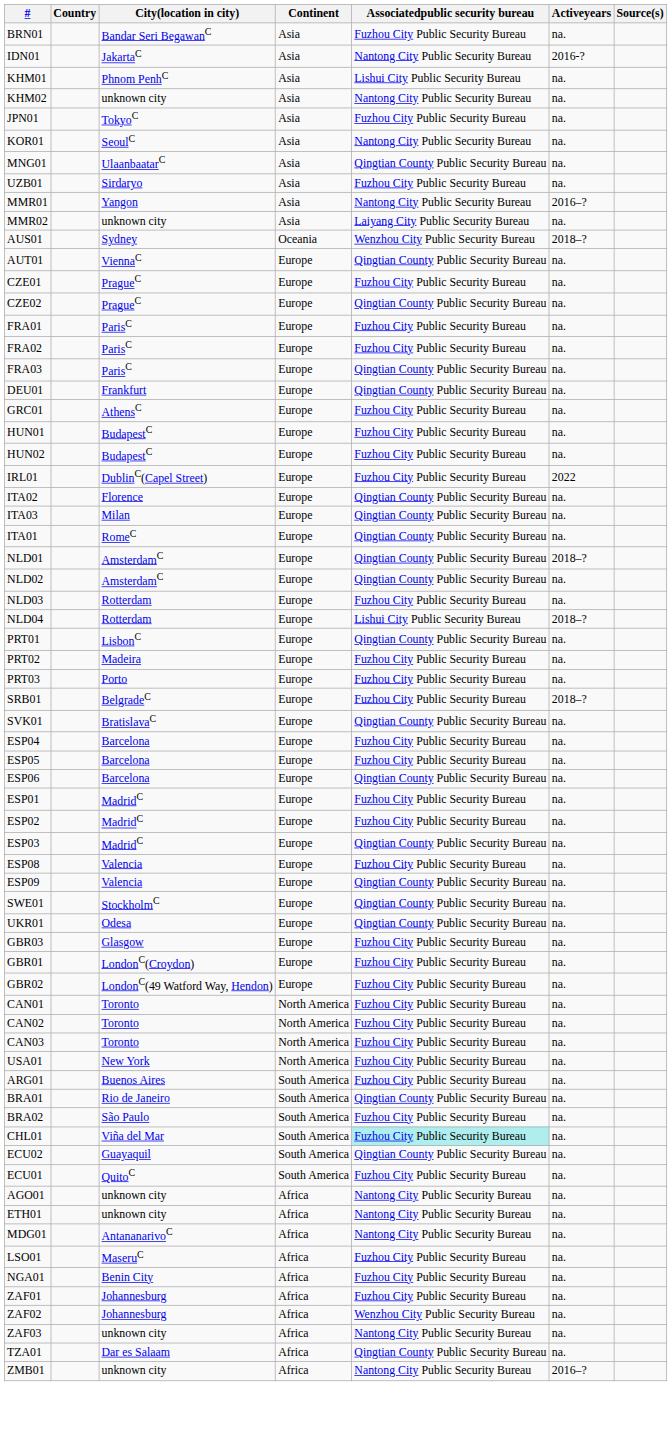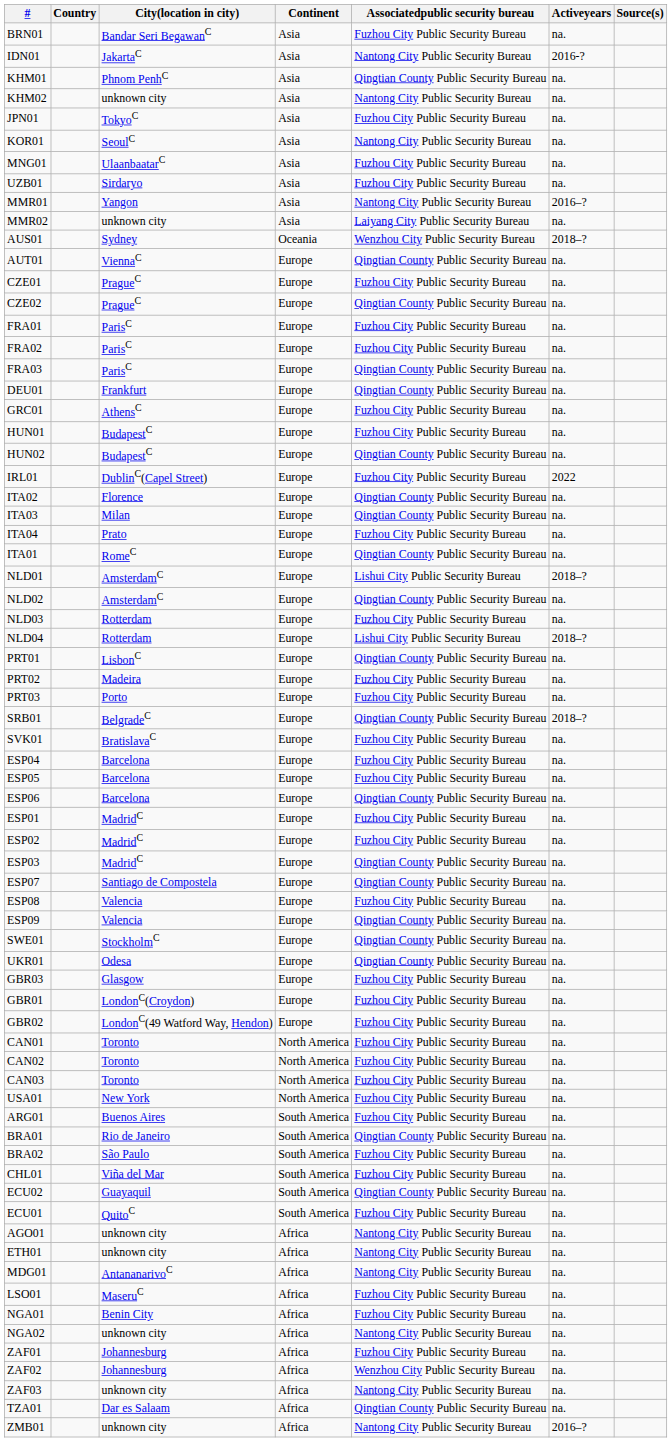 <table class="wikitable sortable">
 <tr>
 <th><a href='#'>#</a></th>
 <th>Country</th>
 <th>City(location in city)</th>
 <th>Continent</th>
 <th>Associatedpublic security bureau</th>
 <th>Activeyears</th>
 <th class=unsortable>Source(s)</th>
 </tr>
 <tr>
 <td>BRN01</td>
 <td></td>
 <td><a href='#'>Bandar Seri Begawan</a><sup>C</sup></td>
 <td>Asia</td>
 <td><a href='#'>Fuzhou City</a> Public Security Bureau</td>
 <td>na.</td>
 <td></td>
 </tr>
 <tr>
 <td>IDN01</td>
 <td></td>
 <td><a href='#'>Jakarta</a><sup>C</sup></td>
 <td>Asia</td>
 <td><a href='#'>Nantong City</a> Public Security Bureau</td>
 <td>2016-?</td>
 <td></td>
 </tr>
 <tr>
 <td>KHM01</td>
 <td></td>
 <td><a href='#'>Phnom Penh</a><sup>C</sup></td>
 <td>Asia</td>
-<td><a href='#'>Lishui City</a> Public Security Bureau</td>
+<td><a href='#'>Qingtian County</a> Public Security Bureau</td>
 <td>na.</td>
 <td></td>
 </tr>
 <tr>
 <td>KHM02</td>
 <td></td>
 <td data-sort-value="zzz">unknown city</td>
 <td>Asia</td>
 <td><a href='#'>Nantong City</a> Public Security Bureau</td>
 <td>na.</td>
 <td></td>
 </tr>
 <tr>
 <td>JPN01</td>
 <td></td>
 <td><a href='#'>Tokyo</a><sup>C</sup></td>
 <td>Asia</td>
 <td><a href='#'>Fuzhou City</a> Public Security Bureau</td>
 <td>na.</td>
 <td></td>
 </tr>
 <tr>
 <td>KOR01</td>
 <td data-sort-value="Korea, South"></td>
 <td data-sort-value="zzz"><a href='#'>Seoul</a><sup>C</sup></td>
 <td>Asia</td>
 <td><a href='#'>Nantong City</a> Public Security Bureau</td>
 <td>na.</td>
 <td></td>
 </tr>
 <tr>
 <td>MNG01</td>
 <td></td>
 <td><a href='#'>Ulaanbaatar</a><sup>C</sup></td>
 <td>Asia</td>
-<td><a href='#'>Qingtian County</a> Public Security Bureau</td>
+<td><a href='#'>Fuzhou City</a> Public Security Bureau</td>
 <td>na.</td>
 <td></td>
 </tr>
 <tr>
 <td>UZB01</td>
 <td></td>
 <td><a href='#'>Sirdaryo</a></td>
 <td>Asia</td>
 <td><a href='#'>Fuzhou City</a> Public Security Bureau</td>
 <td>na.</td>
 <td></td>
 </tr>
 <tr>
 <td>MMR01</td>
 <td></td>
 <td><a href='#'>Yangon</a></td>
 <td>Asia</td>
 <td><a href='#'>Nantong City</a> Public Security Bureau</td>
 <td>2016–?</td>
 <td></td>
 </tr>
 <tr>
 <td>MMR02</td>
 <td></td>
 <td data-sort-value="zzz">unknown city</td>
 <td>Asia</td>
 <td><a href='#'>Laiyang City</a> Public Security Bureau</td>
 <td>na.</td>
 <td></td>
 </tr>
 <tr>
 <td>AUS01</td>
 <td></td>
 <td><a href='#'>Sydney</a></td>
 <td>Oceania</td>
 <td><a href='#'>Wenzhou City</a> Public Security Bureau</td>
 <td>2018–?</td>
 <td></td>
 </tr>
 <tr>
 <td>AUT01</td>
 <td></td>
 <td><a href='#'>Vienna</a><sup>C</sup></td>
 <td>Europe</td>
 <td><a href='#'>Qingtian County</a> Public Security Bureau</td>
 <td>na.</td>
 <td></td>
 </tr>
 <tr>
 <td>CZE01</td>
 <td></td>
 <td><a href='#'>Prague</a><sup>C</sup></td>
 <td>Europe</td>
 <td><a href='#'>Fuzhou City</a> Public Security Bureau</td>
 <td>na.</td>
 <td></td>
 </tr>
 <tr>
 <td>CZE02</td>
 <td></td>
 <td><a href='#'>Prague</a><sup>C</sup></td>
 <td>Europe</td>
 <td><a href='#'>Qingtian County</a> Public Security Bureau</td>
 <td>na.</td>
 <td></td>
 </tr>
 <tr>
 <td>FRA01</td>
 <td></td>
 <td><a href='#'>Paris</a><sup>C</sup></td>
 <td>Europe</td>
 <td><a href='#'>Fuzhou City</a> Public Security Bureau</td>
 <td>na.</td>
 <td></td>
 </tr>
 <tr>
 <td>FRA02</td>
 <td></td>
 <td><a href='#'>Paris</a><sup>C</sup></td>
 <td>Europe</td>
 <td><a href='#'>Fuzhou City</a> Public Security Bureau</td>
 <td>na.</td>
 <td></td>
 </tr>
 <tr>
 <td>FRA03</td>
 <td></td>
 <td><a href='#'>Paris</a><sup>C</sup></td>
 <td>Europe</td>
 <td><a href='#'>Qingtian County</a> Public Security Bureau</td>
 <td>na.</td>
 <td></td>
 </tr>
 <tr>
 <td>DEU01</td>
 <td></td>
 <td><a href='#'>Frankfurt</a></td>
 <td>Europe</td>
 <td><a href='#'>Qingtian County</a> Public Security Bureau</td>
 <td>na.</td>
 <td></td>
 </tr>
 <tr>
 <td>GRC01</td>
 <td></td>
 <td><a href='#'>Athens</a><sup>C</sup></td>
 <td>Europe</td>
 <td><a href='#'>Fuzhou City</a> Public Security Bureau</td>
 <td>na.</td>
 <td></td>
 </tr>
 <tr>
 <td>HUN01</td>
 <td></td>
 <td><a href='#'>Budapest</a><sup>C</sup></td>
 <td>Europe</td>
 <td><a href='#'>Fuzhou City</a> Public Security Bureau</td>
 <td>na.</td>
 <td></td>
 </tr>
 <tr>
 <td>HUN02</td>
 <td></td>
 <td><a href='#'>Budapest</a><sup>C</sup></td>
 <td>Europe</td>
-<td><a href='#'>Fuzhou City</a> Public Security Bureau</td>
+<td><a href='#'>Qingtian County</a> Public Security Bureau</td>
 <td>na.</td>
 <td></td>
 </tr>
 <tr>
 <td>IRL01</td>
 <td></td>
 <td><a href='#'>Dublin</a><sup>C</sup>(<a href='#'>Capel Street</a>)</td>
 <td>Europe</td>
 <td><a href='#'>Fuzhou City</a> Public Security Bureau</td>
 <td>2022</td>
 <td></td>
 </tr>
 <tr>
 <td>ITA02</td>
 <td></td>
 <td><a href='#'>Florence</a></td>
 <td>Europe</td>
 <td><a href='#'>Qingtian County</a> Public Security Bureau</td>
 <td>na.</td>
 <td></td>
 </tr>
 <tr>
 <td>ITA03</td>
 <td></td>
 <td><a href='#'>Milan</a></td>
 <td>Europe</td>
 <td><a href='#'>Qingtian County</a> Public Security Bureau</td>
 <td>na.</td>
 <td></td>
 </tr>
 <tr>
+<td>ITA04</td>
+<td></td>
+<td><a href='#'>Prato</a></td>
+<td>Europe</td>
+<td><a href='#'>Fuzhou City</a> Public Security Bureau</td>
+<td>na.</td>
+<td></td>
+</tr>
+<tr>
 <td>ITA01</td>
 <td></td>
 <td><a href='#'>Rome</a><sup>C</sup></td>
 <td>Europe</td>
 <td><a href='#'>Qingtian County</a> Public Security Bureau</td>
 <td>na.</td>
 <td></td>
 </tr>
 <tr>
 <td>NLD01</td>
 <td data-sort-value="Netherlands"></td>
 <td><a href='#'>Amsterdam</a><sup>C</sup></td>
 <td>Europe</td>
-<td><a href='#'>Qingtian County</a> Public Security Bureau</td>
+<td><a href='#'>Lishui City</a> Public Security Bureau</td>
 <td>2018–?</td>
 <td></td>
 </tr>
 <tr>
 <td>NLD02</td>
 <td data-sort-value="Netherlands"></td>
 <td><a href='#'>Amsterdam</a><sup>C</sup></td>
 <td>Europe</td>
 <td><a href='#'>Qingtian County</a> Public Security Bureau</td>
 <td>na.</td>
 <td></td>
 </tr>
 <tr>
 <td>NLD03</td>
 <td data-sort-value="Netherlands"></td>
 <td><a href='#'>Rotterdam</a></td>
 <td>Europe</td>
 <td><a href='#'>Fuzhou City</a> Public Security Bureau</td>
 <td>na.</td>
 <td></td>
 </tr>
 <tr>
 <td>NLD04</td>
 <td data-sort-value="Netherlands"></td>
 <td><a href='#'>Rotterdam</a></td>
 <td>Europe</td>
 <td><a href='#'>Lishui City</a> Public Security Bureau</td>
 <td>2018–?</td>
 <td></td>
 </tr>
 <tr>
 <td>PRT01</td>
 <td></td>
 <td><a href='#'>Lisbon</a><sup>C</sup></td>
 <td>Europe</td>
 <td><a href='#'>Qingtian County</a> Public Security Bureau</td>
 <td>na.</td>
 <td></td>
 </tr>
 <tr>
 <td>PRT02</td>
 <td></td>
 <td><a href='#'>Madeira</a></td>
 <td>Europe</td>
 <td><a href='#'>Fuzhou City</a> Public Security Bureau</td>
 <td>na.</td>
 <td></td>
 </tr>
 <tr>
 <td>PRT03</td>
 <td></td>
 <td><a href='#'>Porto</a></td>
 <td>Europe</td>
 <td><a href='#'>Fuzhou City</a> Public Security Bureau</td>
 <td>na.</td>
 <td></td>
 </tr>
 <tr>
 <td>SRB01</td>
 <td></td>
 <td><a href='#'>Belgrade</a><sup>C</sup></td>
 <td>Europe</td>
-<td><a href='#'>Fuzhou City</a> Public Security Bureau</td>
+<td><a href='#'>Qingtian County</a> Public Security Bureau</td>
 <td>2018–?</td>
 <td></td>
 </tr>
 <tr>
 <td>SVK01</td>
 <td></td>
 <td><a href='#'>Bratislava</a><sup>C</sup></td>
 <td>Europe</td>
-<td><a href='#'>Qingtian County</a> Public Security Bureau</td>
+<td><a href='#'>Fuzhou City</a> Public Security Bureau</td>
 <td>na.</td>
 <td></td>
 </tr>
 <tr>
 <td>ESP04</td>
 <td></td>
 <td><a href='#'>Barcelona</a></td>
 <td>Europe</td>
 <td><a href='#'>Fuzhou City</a> Public Security Bureau</td>
 <td>na.</td>
 <td></td>
 </tr>
 <tr>
 <td>ESP05</td>
 <td></td>
 <td><a href='#'>Barcelona</a></td>
 <td>Europe</td>
 <td><a href='#'>Fuzhou City</a> Public Security Bureau</td>
 <td>na.</td>
 <td></td>
 </tr>
 <tr>
 <td>ESP06</td>
 <td></td>
 <td><a href='#'>Barcelona</a></td>
 <td>Europe</td>
 <td><a href='#'>Qingtian County</a> Public Security Bureau</td>
 <td>na.</td>
 <td></td>
 </tr>
 <tr>
 <td>ESP01</td>
 <td></td>
 <td><a href='#'>Madrid</a><sup>C</sup></td>
 <td>Europe</td>
 <td><a href='#'>Fuzhou City</a> Public Security Bureau</td>
 <td>na.</td>
 <td></td>
 </tr>
 <tr>
 <td>ESP02</td>
 <td></td>
 <td><a href='#'>Madrid</a><sup>C</sup></td>
 <td>Europe</td>
 <td><a href='#'>Fuzhou City</a> Public Security Bureau</td>
 <td>na.</td>
 <td></td>
 </tr>
 <tr>
 <td>ESP03</td>
 <td></td>
 <td><a href='#'>Madrid</a><sup>C</sup></td>
+<td>Europe</td>
+<td><a href='#'>Qingtian County</a> Public Security Bureau</td>
+<td>na.</td>
+<td></td>
+</tr>
+<tr>
+<td>ESP07</td>
+<td></td>
+<td><a href='#'>Santiago de Compostela</a></td>
 <td>Europe</td>
 <td><a href='#'>Qingtian County</a> Public Security Bureau</td>
 <td>na.</td>
 <td></td>
 </tr>
 <tr>
 <td>ESP08</td>
 <td></td>
 <td><a href='#'>Valencia</a></td>
 <td>Europe</td>
 <td><a href='#'>Fuzhou City</a> Public Security Bureau</td>
 <td>na.</td>
 <td></td>
 </tr>
 <tr>
 <td>ESP09</td>
 <td></td>
 <td><a href='#'>Valencia</a></td>
 <td>Europe</td>
 <td><a href='#'>Qingtian County</a> Public Security Bureau</td>
 <td>na.</td>
 <td></td>
 </tr>
 <tr>
 <td>SWE01</td>
 <td></td>
 <td><a href='#'>Stockholm</a><sup>C</sup></td>
 <td>Europe</td>
 <td><a href='#'>Qingtian County</a> Public Security Bureau</td>
 <td>na.</td>
 <td></td>
 </tr>
 <tr>
 <td>UKR01</td>
 <td></td>
 <td><a href='#'>Odesa</a></td>
 <td>Europe</td>
 <td><a href='#'>Qingtian County</a> Public Security Bureau</td>
 <td>na.</td>
 <td></td>
 </tr>
 <tr>
 <td>GBR03</td>
 <td></td>
 <td><a href='#'>Glasgow</a></td>
 <td>Europe</td>
 <td><a href='#'>Fuzhou City</a> Public Security Bureau</td>
 <td>na.</td>
 <td></td>
 </tr>
 <tr>
 <td>GBR01</td>
 <td></td>
 <td><a href='#'>London</a><sup>C</sup>(<a href='#'>Croydon</a>)</td>
 <td>Europe</td>
 <td><a href='#'>Fuzhou City</a> Public Security Bureau</td>
 <td>na.</td>
 <td></td>
 </tr>
 <tr>
 <td>GBR02</td>
 <td></td>
 <td><a href='#'>London</a><sup>C</sup>(49 Watford Way, <a href='#'>Hendon</a>)</td>
 <td>Europe</td>
 <td><a href='#'>Fuzhou City</a> Public Security Bureau</td>
 <td>na.</td>
 <td></td>
 </tr>
 <tr>
 <td>CAN01</td>
 <td></td>
 <td><a href='#'>Toronto</a></td>
 <td>North America</td>
 <td><a href='#'>Fuzhou City</a> Public Security Bureau</td>
 <td>na.</td>
 <td></td>
 </tr>
 <tr>
 <td>CAN02</td>
 <td></td>
 <td><a href='#'>Toronto</a></td>
 <td>North America</td>
 <td><a href='#'>Fuzhou City</a> Public Security Bureau</td>
 <td>na.</td>
 <td></td>
 </tr>
 <tr>
 <td>CAN03</td>
 <td></td>
 <td><a href='#'>Toronto</a></td>
 <td>North America</td>
 <td><a href='#'>Fuzhou City</a> Public Security Bureau</td>
 <td>na.</td>
 <td></td>
 </tr>
 <tr>
 <td>USA01</td>
 <td></td>
 <td><a href='#'>New York</a></td>
 <td>North America</td>
 <td><a href='#'>Fuzhou City</a> Public Security Bureau</td>
 <td>na.</td>
 <td></td>
 </tr>
 <tr>
 <td>ARG01</td>
 <td></td>
 <td><a href='#'>Buenos Aires</a></td>
 <td>South America</td>
 <td><a href='#'>Fuzhou City</a> Public Security Bureau</td>
 <td>na.</td>
 <td></td>
 </tr>
 <tr>
 <td>BRA01</td>
 <td></td>
 <td><a href='#'>Rio de Janeiro</a></td>
 <td>South America</td>
 <td><a href='#'>Qingtian County</a> Public Security Bureau</td>
 <td>na.</td>
 <td></td>
 </tr>
 <tr>
 <td>BRA02</td>
 <td></td>
 <td><a href='#'>São Paulo</a></td>
 <td>South America</td>
 <td><a href='#'>Fuzhou City</a> Public Security Bureau</td>
 <td>na.</td>
 <td></td>
 </tr>
 <tr>
 <td>CHL01</td>
 <td></td>
 <td><a href='#'>Viña del Mar</a></td>
 <td>South America</td>
-<td style="background: paleturquoise;"><a href='#'>Fuzhou City</a> Public Security Bureau</td>
+<td><a href='#'>Fuzhou City</a> Public Security Bureau</td>
 <td>na.</td>
 <td></td>
 </tr>
 <tr>
 <td>ECU02</td>
 <td></td>
 <td><a href='#'>Guayaquil</a></td>
 <td>South America</td>
 <td><a href='#'>Qingtian County</a> Public Security Bureau</td>
 <td>na.</td>
 <td></td>
 </tr>
 <tr>
 <td>ECU01</td>
 <td></td>
 <td><a href='#'>Quito</a><sup>C</sup></td>
 <td>South America</td>
 <td><a href='#'>Fuzhou City</a> Public Security Bureau</td>
 <td>na.</td>
 <td></td>
 </tr>
 <tr>
 <td>AGO01</td>
 <td></td>
 <td data-sort-value="zzz">unknown city</td>
 <td>Africa</td>
 <td><a href='#'>Nantong City</a> Public Security Bureau</td>
 <td>na.</td>
 <td></td>
 </tr>
 <tr>
 <td>ETH01</td>
 <td></td>
 <td data-sort-value="zzz">unknown city</td>
 <td>Africa</td>
 <td><a href='#'>Nantong City</a> Public Security Bureau</td>
 <td>na.</td>
 <td></td>
 </tr>
 <tr>
 <td>MDG01</td>
 <td></td>
 <td><a href='#'>Antananarivo</a><sup>C</sup></td>
 <td>Africa</td>
 <td><a href='#'>Nantong City</a> Public Security Bureau</td>
 <td>na.</td>
 <td></td>
 </tr>
 <tr>
 <td>LSO01</td>
 <td></td>
 <td><a href='#'>Maseru</a><sup>C</sup></td>
 <td>Africa</td>
 <td><a href='#'>Fuzhou City</a> Public Security Bureau</td>
 <td>na.</td>
 <td></td>
 </tr>
 <tr>
 <td>NGA01</td>
 <td></td>
 <td><a href='#'>Benin City</a></td>
 <td>Africa</td>
 <td><a href='#'>Fuzhou City</a> Public Security Bureau</td>
 <td>na.</td>
 <td></td>
 </tr>
 <tr>
+<td>NGA02</td>
+<td></td>
+<td data-sort-value="zzz">unknown city</td>
+<td>Africa</td>
+<td><a href='#'>Nantong City</a> Public Security Bureau</td>
+<td>na.</td>
+<td></td>
+</tr>
+<tr>
 <td>ZAF01</td>
 <td></td>
 <td><a href='#'>Johannesburg</a></td>
 <td>Africa</td>
 <td><a href='#'>Fuzhou City</a> Public Security Bureau</td>
 <td>na.</td>
 <td></td>
 </tr>
 <tr>
 <td>ZAF02</td>
 <td></td>
 <td><a href='#'>Johannesburg</a></td>
 <td>Africa</td>
 <td><a href='#'>Wenzhou City</a> Public Security Bureau</td>
 <td>na.</td>
 <td></td>
 </tr>
 <tr>
 <td>ZAF03</td>
 <td></td>
 <td data-sort-value="zzz">unknown city</td>
 <td>Africa</td>
 <td><a href='#'>Nantong City</a> Public Security Bureau</td>
 <td>na.</td>
 <td></td>
 </tr>
 <tr>
 <td>TZA01</td>
 <td></td>
 <td><a href='#'>Dar es Salaam</a></td>
 <td>Africa</td>
 <td><a href='#'>Qingtian County</a> Public Security Bureau</td>
 <td>na.</td>
 <td></td>
 </tr>
 <tr>
 <td>ZMB01</td>
 <td></td>
 <td data-sort-value="zzz">unknown city</td>
 <td>Africa</td>
 <td><a href='#'>Nantong City</a> Public Security Bureau</td>
 <td>2016–?</td>
 <td></td>
 </tr>
 </table>
